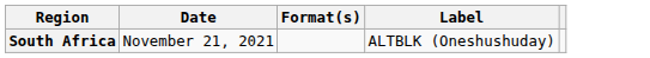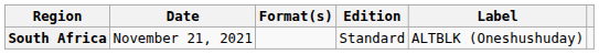 <table class="wikitable plainrowheaders">
 <tr>
 <th scope="col">Region</th>
 <th scope="col">Date</th>
 <th scope="col">Format(s)</th>
+<th scope="col">Edition</th>
 <th scope="col">Label</th>
 <th scope="col"></th>
 </tr>
 <tr>
 <th scope="row">South Africa</th>
 <td>November 21, 2021</td>
 <td></td>
+<td>Standard</td>
 <td>ALTBLK (Oneshushuday)</td>
 <td style="text-align:center;"></td>
 </tr>
 </table>
